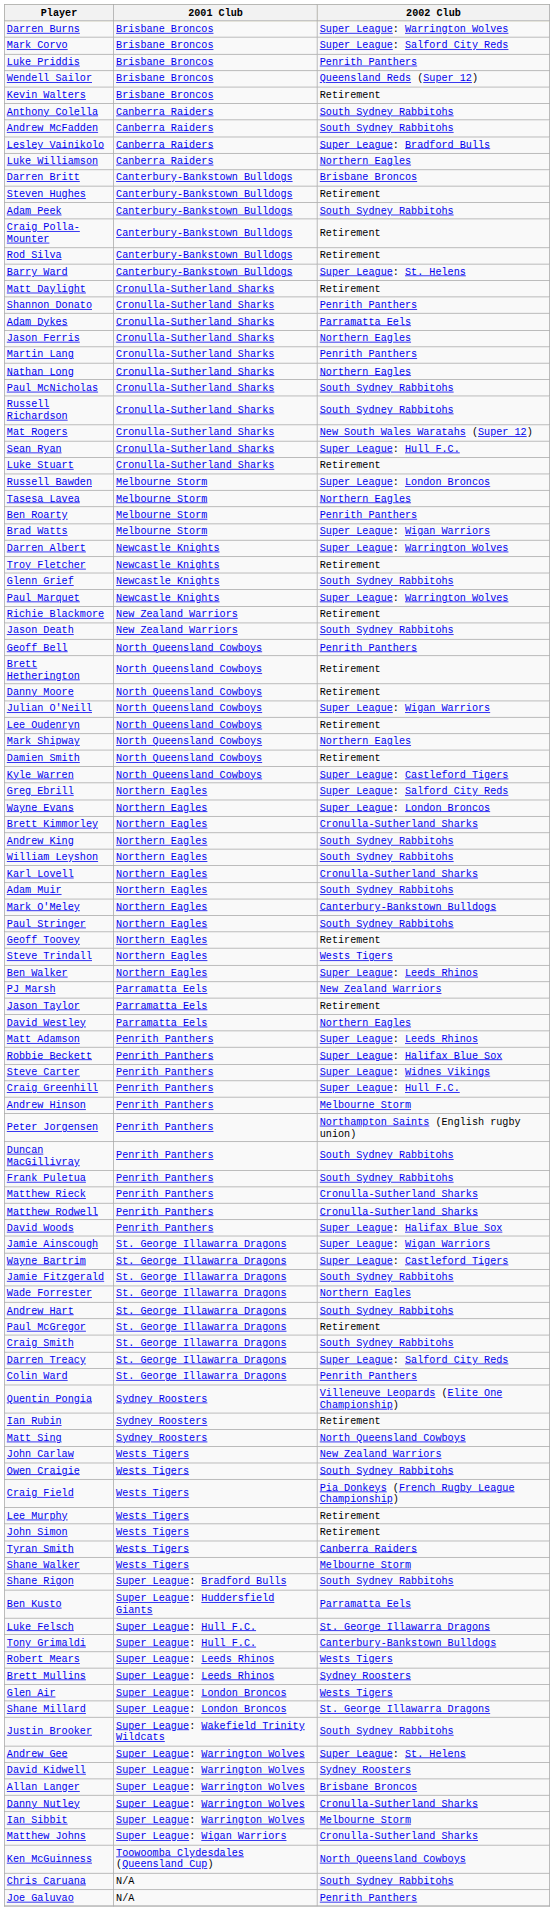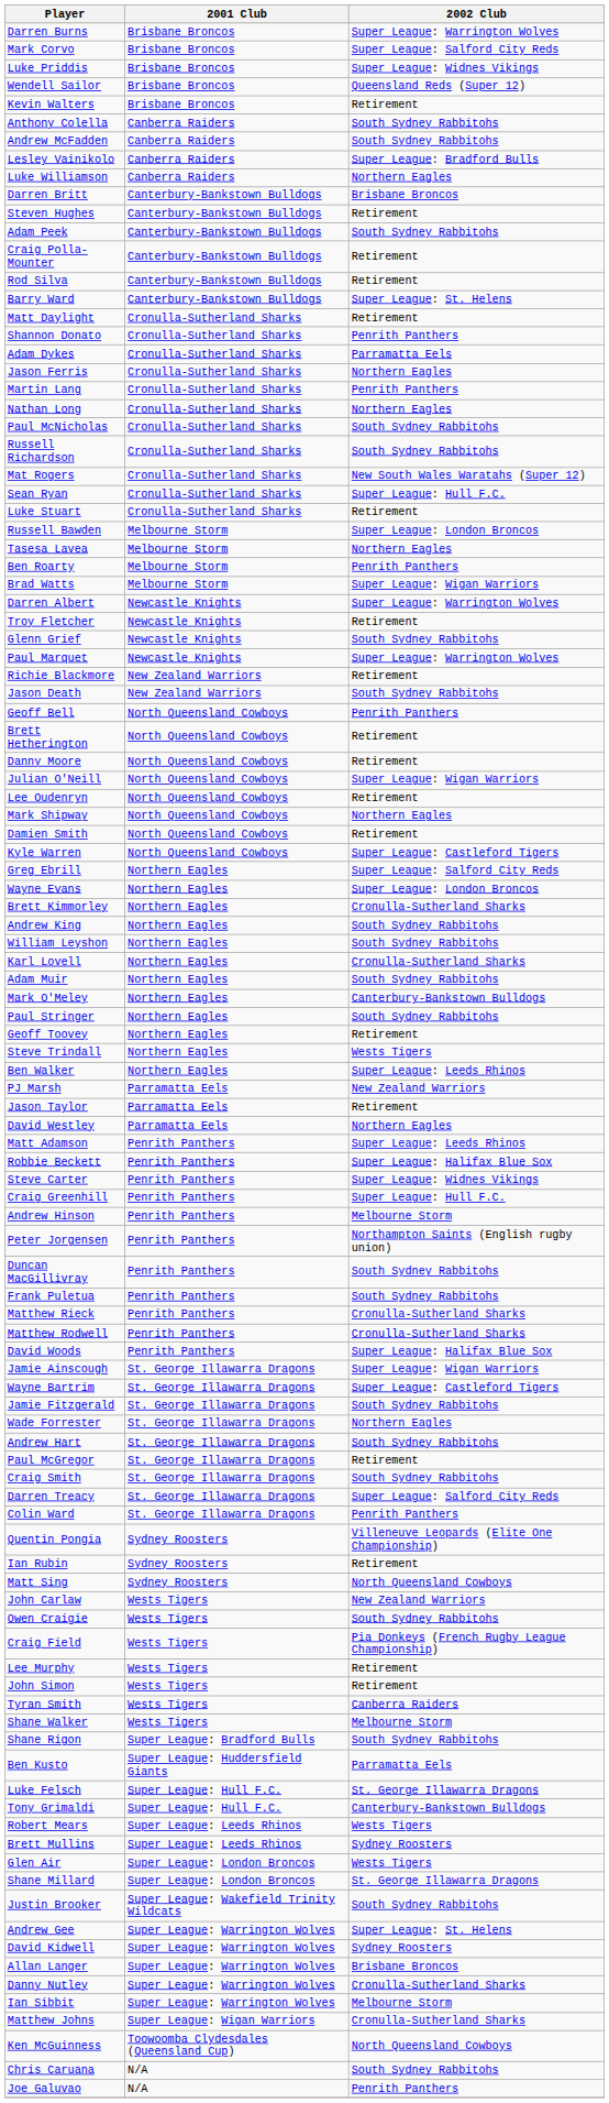 <table class="wikitable sortable" style="width:700px;">
 <tr bgcolor=#bdb76b>
 <th>Player</th>
 <th>2001 Club</th>
 <th>2002 Club</th>
 </tr>
 <tr>
 <td data-sort-value="Burns, Darren"><a href='#'>Darren Burns</a></td>
 <td> <a href='#'>Brisbane Broncos</a></td>
 <td> <a href='#'>Super League</a>: <a href='#'>Warrington Wolves</a></td>
 </tr>
 <tr>
 <td data-sort-value="Corvo, Mark"><a href='#'>Mark Corvo</a></td>
 <td> <a href='#'>Brisbane Broncos</a></td>
 <td> <a href='#'>Super League</a>: <a href='#'>Salford City Reds</a></td>
 </tr>
 <tr>
 <td data-sort-value="Priddis, Luke"><a href='#'>Luke Priddis</a></td>
 <td> <a href='#'>Brisbane Broncos</a></td>
-<td> <a href='#'>Penrith Panthers</a></td>
+<td> <a href='#'>Super League</a>: <a href='#'>Widnes Vikings</a></td>
 </tr>
 <tr>
 <td data-sort-value="Sailor, Wendell"><a href='#'>Wendell Sailor</a></td>
 <td> <a href='#'>Brisbane Broncos</a></td>
 <td><a href='#'>Queensland Reds</a> (<a href='#'>Super 12</a>)</td>
 </tr>
 <tr>
 <td data-sort-value="Walters, Kevin"><a href='#'>Kevin Walters</a></td>
 <td> <a href='#'>Brisbane Broncos</a></td>
 <td>Retirement</td>
 </tr>
 <tr>
 <td data-sort-value="Colella, Anthony"><a href='#'>Anthony Colella</a></td>
 <td> <a href='#'>Canberra Raiders</a></td>
 <td> <a href='#'>South Sydney Rabbitohs</a></td>
 </tr>
 <tr>
 <td data-sort-value="McFadden, Andrew"><a href='#'>Andrew McFadden</a></td>
 <td> <a href='#'>Canberra Raiders</a></td>
 <td> <a href='#'>South Sydney Rabbitohs</a></td>
 </tr>
 <tr>
 <td data-sort-value="Vainikolo, Lesley"><a href='#'>Lesley Vainikolo</a></td>
 <td> <a href='#'>Canberra Raiders</a></td>
 <td> <a href='#'>Super League</a>: <a href='#'>Bradford Bulls</a></td>
 </tr>
 <tr>
 <td data-sort-value="Williamson, Luke"><a href='#'>Luke Williamson</a></td>
 <td> <a href='#'>Canberra Raiders</a></td>
 <td> <a href='#'>Northern Eagles</a></td>
 </tr>
 <tr>
 <td data-sort-value="Britt, Darren"><a href='#'>Darren Britt</a></td>
 <td> <a href='#'>Canterbury-Bankstown Bulldogs</a></td>
 <td> <a href='#'>Brisbane Broncos</a></td>
 </tr>
 <tr>
 <td data-sort-value="Hughes, Steven"><a href='#'>Steven Hughes</a></td>
 <td> <a href='#'>Canterbury-Bankstown Bulldogs</a></td>
 <td>Retirement</td>
 </tr>
 <tr>
 <td data-sort-value="Peek, Adam"><a href='#'>Adam Peek</a></td>
 <td> <a href='#'>Canterbury-Bankstown Bulldogs</a></td>
 <td> <a href='#'>South Sydney Rabbitohs</a></td>
 </tr>
 <tr>
 <td data-sort-value="Polla-Mounter, Craig"><a href='#'>Craig Polla-Mounter</a></td>
 <td> <a href='#'>Canterbury-Bankstown Bulldogs</a></td>
 <td>Retirement</td>
 </tr>
 <tr>
 <td data-sort-value="Silva, Rod"><a href='#'>Rod Silva</a></td>
 <td> <a href='#'>Canterbury-Bankstown Bulldogs</a></td>
 <td>Retirement</td>
 </tr>
 <tr>
 <td data-sort-value="Ward, Barry"><a href='#'>Barry Ward</a></td>
 <td> <a href='#'>Canterbury-Bankstown Bulldogs</a></td>
 <td> <a href='#'>Super League</a>: <a href='#'>St. Helens</a></td>
 </tr>
 <tr>
 <td data-sort-value="Daylight, Matt"><a href='#'>Matt Daylight</a></td>
 <td> <a href='#'>Cronulla-Sutherland Sharks</a></td>
 <td>Retirement</td>
 </tr>
 <tr>
 <td data-sort-value="Donato, Shannon"><a href='#'>Shannon Donato</a></td>
 <td> <a href='#'>Cronulla-Sutherland Sharks</a></td>
 <td> <a href='#'>Penrith Panthers</a></td>
 </tr>
 <tr>
 <td data-sort-value="Dykes, Adam"><a href='#'>Adam Dykes</a></td>
 <td> <a href='#'>Cronulla-Sutherland Sharks</a></td>
 <td> <a href='#'>Parramatta Eels</a></td>
 </tr>
 <tr>
 <td data-sort-value="Ferris, Jason"><a href='#'>Jason Ferris</a></td>
 <td> <a href='#'>Cronulla-Sutherland Sharks</a></td>
 <td> <a href='#'>Northern Eagles</a></td>
 </tr>
 <tr>
 <td data-sort-value="Lang, Martin"><a href='#'>Martin Lang</a></td>
 <td> <a href='#'>Cronulla-Sutherland Sharks</a></td>
 <td> <a href='#'>Penrith Panthers</a></td>
 </tr>
 <tr>
 <td data-sort-value="Long, Nathan"><a href='#'>Nathan Long</a></td>
 <td> <a href='#'>Cronulla-Sutherland Sharks</a></td>
 <td> <a href='#'>Northern Eagles</a></td>
 </tr>
 <tr>
 <td data-sort-value="McNicholas, Paul"><a href='#'>Paul McNicholas</a></td>
 <td> <a href='#'>Cronulla-Sutherland Sharks</a></td>
 <td> <a href='#'>South Sydney Rabbitohs</a></td>
 </tr>
 <tr>
 <td data-sort-value="Richardson, Russell"><a href='#'>Russell Richardson</a></td>
 <td> <a href='#'>Cronulla-Sutherland Sharks</a></td>
 <td> <a href='#'>South Sydney Rabbitohs</a></td>
 </tr>
 <tr>
 <td data-sort-value="Rogers, Mat"><a href='#'>Mat Rogers</a></td>
 <td> <a href='#'>Cronulla-Sutherland Sharks</a></td>
 <td><a href='#'>New South Wales Waratahs</a> (<a href='#'>Super 12</a>)</td>
 </tr>
 <tr>
 <td data-sort-value="Ryan, Sean"><a href='#'>Sean Ryan</a></td>
 <td> <a href='#'>Cronulla-Sutherland Sharks</a></td>
 <td> <a href='#'>Super League</a>: <a href='#'>Hull F.C.</a></td>
 </tr>
 <tr>
 <td data-sort-value="Stuart, Luke"><a href='#'>Luke Stuart</a></td>
 <td> <a href='#'>Cronulla-Sutherland Sharks</a></td>
 <td>Retirement</td>
 </tr>
 <tr>
 <td data-sort-value="Bawden, Russell"><a href='#'>Russell Bawden</a></td>
 <td> <a href='#'>Melbourne Storm</a></td>
 <td> <a href='#'>Super League</a>: <a href='#'>London Broncos</a></td>
 </tr>
 <tr>
 <td data-sort-value="Lavea, Tasesa"><a href='#'>Tasesa Lavea</a></td>
 <td> <a href='#'>Melbourne Storm</a></td>
 <td> <a href='#'>Northern Eagles</a></td>
 </tr>
 <tr>
 <td data-sort-value="Roarty, Ben"><a href='#'>Ben Roarty</a></td>
 <td> <a href='#'>Melbourne Storm</a></td>
 <td> <a href='#'>Penrith Panthers</a></td>
 </tr>
 <tr>
 <td data-sort-value="Watts, Brad"><a href='#'>Brad Watts</a></td>
 <td> <a href='#'>Melbourne Storm</a></td>
 <td> <a href='#'>Super League</a>: <a href='#'>Wigan Warriors</a></td>
 </tr>
 <tr>
 <td data-sort-value="Albert, Darren"><a href='#'>Darren Albert</a></td>
 <td> <a href='#'>Newcastle Knights</a></td>
 <td> <a href='#'>Super League</a>: <a href='#'>Warrington Wolves</a></td>
 </tr>
 <tr>
 <td data-sort-value="Fletcher, Troy"><a href='#'>Troy Fletcher</a></td>
 <td> <a href='#'>Newcastle Knights</a></td>
 <td>Retirement</td>
 </tr>
 <tr>
 <td data-sort-value="Grief, Glenn"><a href='#'>Glenn Grief</a></td>
 <td> <a href='#'>Newcastle Knights</a></td>
 <td> <a href='#'>South Sydney Rabbitohs</a></td>
 </tr>
 <tr>
 <td data-sort-value="Marquet, Paul"><a href='#'>Paul Marquet</a></td>
 <td> <a href='#'>Newcastle Knights</a></td>
 <td> <a href='#'>Super League</a>: <a href='#'>Warrington Wolves</a></td>
 </tr>
 <tr>
 <td data-sort-value="Blackmore, Richie"><a href='#'>Richie Blackmore</a></td>
 <td> <a href='#'>New Zealand Warriors</a></td>
 <td>Retirement</td>
 </tr>
 <tr>
 <td data-sort-value="Death, Jason"><a href='#'>Jason Death</a></td>
 <td> <a href='#'>New Zealand Warriors</a></td>
 <td> <a href='#'>South Sydney Rabbitohs</a></td>
 </tr>
 <tr>
 <td data-sort-value="Bell, Geoff"><a href='#'>Geoff Bell</a></td>
 <td> <a href='#'>North Queensland Cowboys</a></td>
 <td> <a href='#'>Penrith Panthers</a></td>
 </tr>
 <tr>
 <td data-sort-value="Hetherington, Brett"><a href='#'>Brett Hetherington</a></td>
 <td> <a href='#'>North Queensland Cowboys</a></td>
 <td>Retirement</td>
 </tr>
 <tr>
 <td data-sort-value="Moore, Danny"><a href='#'>Danny Moore</a></td>
 <td> <a href='#'>North Queensland Cowboys</a></td>
 <td>Retirement</td>
 </tr>
 <tr>
 <td data-sort-value="O'Neill, Julian"><a href='#'>Julian O'Neill</a></td>
 <td> <a href='#'>North Queensland Cowboys</a></td>
 <td> <a href='#'>Super League</a>: <a href='#'>Wigan Warriors</a></td>
 </tr>
 <tr>
 <td data-sort-value="Oudenryn, Lee"><a href='#'>Lee Oudenryn</a></td>
 <td> <a href='#'>North Queensland Cowboys</a></td>
 <td>Retirement</td>
 </tr>
 <tr>
 <td data-sort-value="Shipway, Mark"><a href='#'>Mark Shipway</a></td>
 <td> <a href='#'>North Queensland Cowboys</a></td>
 <td> <a href='#'>Northern Eagles</a></td>
 </tr>
 <tr>
 <td data-sort-value="Smith, Damien"><a href='#'>Damien Smith</a></td>
 <td> <a href='#'>North Queensland Cowboys</a></td>
 <td>Retirement</td>
 </tr>
 <tr>
 <td data-sort-value="Warren, Kyle"><a href='#'>Kyle Warren</a></td>
 <td> <a href='#'>North Queensland Cowboys</a></td>
 <td> <a href='#'>Super League</a>: <a href='#'>Castleford Tigers</a></td>
 </tr>
 <tr>
 <td data-sort-value="Ebrill, Greg"><a href='#'>Greg Ebrill</a></td>
 <td> <a href='#'>Northern Eagles</a></td>
 <td> <a href='#'>Super League</a>: <a href='#'>Salford City Reds</a></td>
 </tr>
 <tr>
 <td data-sort-value="Evans, Wayne"><a href='#'>Wayne Evans</a></td>
 <td> <a href='#'>Northern Eagles</a></td>
 <td> <a href='#'>Super League</a>: <a href='#'>London Broncos</a></td>
 </tr>
 <tr>
 <td data-sort-value="Kimmorley, Brett"><a href='#'>Brett Kimmorley</a></td>
 <td> <a href='#'>Northern Eagles</a></td>
 <td> <a href='#'>Cronulla-Sutherland Sharks</a></td>
 </tr>
 <tr>
 <td data-sort-value="King, Andrew"><a href='#'>Andrew King</a></td>
 <td> <a href='#'>Northern Eagles</a></td>
 <td> <a href='#'>South Sydney Rabbitohs</a></td>
 </tr>
 <tr>
 <td data-sort-value="Leyshon, William"><a href='#'>William Leyshon</a></td>
 <td> <a href='#'>Northern Eagles</a></td>
 <td> <a href='#'>South Sydney Rabbitohs</a></td>
 </tr>
 <tr>
 <td data-sort-value="Lovell, Karl"><a href='#'>Karl Lovell</a></td>
 <td> <a href='#'>Northern Eagles</a></td>
 <td> <a href='#'>Cronulla-Sutherland Sharks</a></td>
 </tr>
 <tr>
 <td data-sort-value="Muir, Adam"><a href='#'>Adam Muir</a></td>
 <td> <a href='#'>Northern Eagles</a></td>
 <td> <a href='#'>South Sydney Rabbitohs</a></td>
 </tr>
 <tr>
 <td data-sort-value="O'Meley, Mark"><a href='#'>Mark O'Meley</a></td>
 <td> <a href='#'>Northern Eagles</a></td>
 <td> <a href='#'>Canterbury-Bankstown Bulldogs</a></td>
 </tr>
 <tr>
 <td data-sort-value="Stringer, Paul"><a href='#'>Paul Stringer</a></td>
 <td> <a href='#'>Northern Eagles</a></td>
 <td> <a href='#'>South Sydney Rabbitohs</a></td>
 </tr>
 <tr>
 <td data-sort-value="Toovey, Geoff"><a href='#'>Geoff Toovey</a></td>
 <td> <a href='#'>Northern Eagles</a></td>
 <td>Retirement</td>
 </tr>
 <tr>
 <td data-sort-value="Trindall, Steve"><a href='#'>Steve Trindall</a></td>
 <td> <a href='#'>Northern Eagles</a></td>
 <td> <a href='#'>Wests Tigers</a></td>
 </tr>
 <tr>
 <td data-sort-value="Walker, Ben"><a href='#'>Ben Walker</a></td>
 <td> <a href='#'>Northern Eagles</a></td>
 <td> <a href='#'>Super League</a>: <a href='#'>Leeds Rhinos</a></td>
 </tr>
 <tr>
 <td data-sort-value="Marsh, PJ"><a href='#'>PJ Marsh</a></td>
 <td> <a href='#'>Parramatta Eels</a></td>
 <td> <a href='#'>New Zealand Warriors</a></td>
 </tr>
 <tr>
 <td data-sort-value="Taylor, Jason"><a href='#'>Jason Taylor</a></td>
 <td> <a href='#'>Parramatta Eels</a></td>
 <td>Retirement</td>
 </tr>
 <tr>
 <td data-sort-value="Westley, David"><a href='#'>David Westley</a></td>
 <td> <a href='#'>Parramatta Eels</a></td>
 <td> <a href='#'>Northern Eagles</a></td>
 </tr>
 <tr>
 <td data-sort-value="Adamson, Matt"><a href='#'>Matt Adamson</a></td>
 <td> <a href='#'>Penrith Panthers</a></td>
 <td> <a href='#'>Super League</a>: <a href='#'>Leeds Rhinos</a></td>
 </tr>
 <tr>
 <td data-sort-value="Beckett, Robbie"><a href='#'>Robbie Beckett</a></td>
 <td> <a href='#'>Penrith Panthers</a></td>
 <td> <a href='#'>Super League</a>: <a href='#'>Halifax Blue Sox</a></td>
 </tr>
 <tr>
 <td data-sort-value="Carter, Steve"><a href='#'>Steve Carter</a></td>
 <td> <a href='#'>Penrith Panthers</a></td>
 <td> <a href='#'>Super League</a>: <a href='#'>Widnes Vikings</a></td>
 </tr>
 <tr>
 <td data-sort-value="Greenhill, Craig"><a href='#'>Craig Greenhill</a></td>
 <td> <a href='#'>Penrith Panthers</a></td>
 <td> <a href='#'>Super League</a>: <a href='#'>Hull F.C.</a></td>
 </tr>
 <tr>
 <td data-sort-value="Hinson, Andrew"><a href='#'>Andrew Hinson</a></td>
 <td> <a href='#'>Penrith Panthers</a></td>
 <td> <a href='#'>Melbourne Storm</a></td>
 </tr>
 <tr>
 <td data-sort-value="Jorgensen, Peter"><a href='#'>Peter Jorgensen</a></td>
 <td> <a href='#'>Penrith Panthers</a></td>
 <td><a href='#'>Northampton Saints</a> (English rugby union)</td>
 </tr>
 <tr>
 <td data-sort-value="MacGillivray, Duncan"><a href='#'>Duncan MacGillivray</a></td>
 <td> <a href='#'>Penrith Panthers</a></td>
 <td> <a href='#'>South Sydney Rabbitohs</a></td>
 </tr>
 <tr>
 <td data-sort-value="Puletua, Frank"><a href='#'>Frank Puletua</a></td>
 <td> <a href='#'>Penrith Panthers</a></td>
 <td> <a href='#'>South Sydney Rabbitohs</a></td>
 </tr>
 <tr>
 <td data-sort-value="Rieck, Matthew"><a href='#'>Matthew Rieck</a></td>
 <td> <a href='#'>Penrith Panthers</a></td>
 <td> <a href='#'>Cronulla-Sutherland Sharks</a></td>
 </tr>
 <tr>
 <td data-sort-value="Rodwell, Matthew"><a href='#'>Matthew Rodwell</a></td>
 <td> <a href='#'>Penrith Panthers</a></td>
 <td> <a href='#'>Cronulla-Sutherland Sharks</a></td>
 </tr>
 <tr>
 <td data-sort-value="Woods, David"><a href='#'>David Woods</a></td>
 <td> <a href='#'>Penrith Panthers</a></td>
 <td> <a href='#'>Super League</a>: <a href='#'>Halifax Blue Sox</a></td>
 </tr>
 <tr>
 <td data-sort-value="Ainscough, Jamie"><a href='#'>Jamie Ainscough</a></td>
 <td> <a href='#'>St. George Illawarra Dragons</a></td>
 <td> <a href='#'>Super League</a>: <a href='#'>Wigan Warriors</a></td>
 </tr>
 <tr>
 <td data-sort-value="Bartrim, Wayne"><a href='#'>Wayne Bartrim</a></td>
 <td> <a href='#'>St. George Illawarra Dragons</a></td>
 <td> <a href='#'>Super League</a>: <a href='#'>Castleford Tigers</a></td>
 </tr>
 <tr>
 <td data-sort-value="Fitzgerald, Jamie"><a href='#'>Jamie Fitzgerald</a></td>
 <td> <a href='#'>St. George Illawarra Dragons</a></td>
 <td> <a href='#'>South Sydney Rabbitohs</a></td>
 </tr>
 <tr>
 <td data-sort-value="Forrester, Wade"><a href='#'>Wade Forrester</a></td>
 <td> <a href='#'>St. George Illawarra Dragons</a></td>
 <td> <a href='#'>Northern Eagles</a></td>
 </tr>
 <tr>
 <td data-sort-value="Hart, Andrew"><a href='#'>Andrew Hart</a></td>
 <td> <a href='#'>St. George Illawarra Dragons</a></td>
 <td> <a href='#'>South Sydney Rabbitohs</a></td>
 </tr>
 <tr>
 <td data-sort-value="McGregor, Paul"><a href='#'>Paul McGregor</a></td>
 <td> <a href='#'>St. George Illawarra Dragons</a></td>
 <td>Retirement</td>
 </tr>
 <tr>
 <td data-sort-value="Smith, Craig"><a href='#'>Craig Smith</a></td>
 <td> <a href='#'>St. George Illawarra Dragons</a></td>
 <td> <a href='#'>South Sydney Rabbitohs</a></td>
 </tr>
 <tr>
 <td data-sort-value="Treacy, Darren"><a href='#'>Darren Treacy</a></td>
 <td> <a href='#'>St. George Illawarra Dragons</a></td>
 <td> <a href='#'>Super League</a>: <a href='#'>Salford City Reds</a></td>
 </tr>
 <tr>
 <td data-sort-value="Ward, Colin"><a href='#'>Colin Ward</a></td>
 <td> <a href='#'>St. George Illawarra Dragons</a></td>
 <td> <a href='#'>Penrith Panthers</a></td>
 </tr>
 <tr>
 <td data-sort-value="Pongia, Quentin"><a href='#'>Quentin Pongia</a></td>
 <td> <a href='#'>Sydney Roosters</a></td>
 <td> <a href='#'>Villeneuve Leopards</a> (<a href='#'>Elite One Championship</a>)</td>
 </tr>
 <tr>
 <td data-sort-value="Rubin, Ian"><a href='#'>Ian Rubin</a></td>
 <td> <a href='#'>Sydney Roosters</a></td>
 <td>Retirement</td>
 </tr>
 <tr>
 <td data-sort-value="Sing, Matt"><a href='#'>Matt Sing</a></td>
 <td> <a href='#'>Sydney Roosters</a></td>
 <td> <a href='#'>North Queensland Cowboys</a></td>
 </tr>
 <tr>
 <td data-sort-value="Carlaw, John"><a href='#'>John Carlaw</a></td>
 <td> <a href='#'>Wests Tigers</a></td>
 <td> <a href='#'>New Zealand Warriors</a></td>
 </tr>
 <tr>
 <td data-sort-value="Craigie, Owen"><a href='#'>Owen Craigie</a></td>
 <td> <a href='#'>Wests Tigers</a></td>
 <td> <a href='#'>South Sydney Rabbitohs</a></td>
 </tr>
 <tr>
 <td data-sort-value="Field, Craig"><a href='#'>Craig Field</a></td>
 <td> <a href='#'>Wests Tigers</a></td>
 <td> <a href='#'>Pia Donkeys</a> (<a href='#'>French Rugby League Championship</a>)</td>
 </tr>
 <tr>
 <td data-sort-value="Murphy, Lee"><a href='#'>Lee Murphy</a></td>
 <td> <a href='#'>Wests Tigers</a></td>
 <td>Retirement</td>
 </tr>
 <tr>
 <td data-sort-value="Simon, John"><a href='#'>John Simon</a></td>
 <td> <a href='#'>Wests Tigers</a></td>
 <td>Retirement</td>
 </tr>
 <tr>
 <td data-sort-value="Smith, Tyran"><a href='#'>Tyran Smith</a></td>
 <td> <a href='#'>Wests Tigers</a></td>
 <td> <a href='#'>Canberra Raiders</a></td>
 </tr>
 <tr>
 <td data-sort-value="Walker, Shane"><a href='#'>Shane Walker</a></td>
 <td> <a href='#'>Wests Tigers</a></td>
 <td> <a href='#'>Melbourne Storm</a></td>
 </tr>
 <tr>
 <td data-sort-value="Rigon, Shane"><a href='#'>Shane Rigon</a></td>
 <td> <a href='#'>Super League</a>: <a href='#'>Bradford Bulls</a></td>
 <td> <a href='#'>South Sydney Rabbitohs</a></td>
 </tr>
 <tr>
 <td data-sort-value="Kusto, Ben"><a href='#'>Ben Kusto</a></td>
 <td> <a href='#'>Super League</a>: <a href='#'>Huddersfield Giants</a></td>
 <td> <a href='#'>Parramatta Eels</a></td>
 </tr>
 <tr>
 <td data-sort-value="Felsch, Luke"><a href='#'>Luke Felsch</a></td>
 <td> <a href='#'>Super League</a>: <a href='#'>Hull F.C.</a></td>
 <td> <a href='#'>St. George Illawarra Dragons</a></td>
 </tr>
 <tr>
 <td data-sort-value="Grimaldi, Tony"><a href='#'>Tony Grimaldi</a></td>
 <td> <a href='#'>Super League</a>: <a href='#'>Hull F.C.</a></td>
 <td> <a href='#'>Canterbury-Bankstown Bulldogs</a></td>
 </tr>
 <tr>
 <td data-sort-value="Mears, Robert"><a href='#'>Robert Mears</a></td>
 <td> <a href='#'>Super League</a>: <a href='#'>Leeds Rhinos</a></td>
 <td> <a href='#'>Wests Tigers</a></td>
 </tr>
 <tr>
 <td data-sort-value="Mullins, Brett"><a href='#'>Brett Mullins</a></td>
 <td> <a href='#'>Super League</a>: <a href='#'>Leeds Rhinos</a></td>
 <td> <a href='#'>Sydney Roosters</a></td>
 </tr>
 <tr>
 <td data-sort-value="Air, Glen"><a href='#'>Glen Air</a></td>
 <td> <a href='#'>Super League</a>: <a href='#'>London Broncos</a></td>
 <td> <a href='#'>Wests Tigers</a></td>
 </tr>
 <tr>
 <td data-sort-value="Millard, Shane"><a href='#'>Shane Millard</a></td>
 <td> <a href='#'>Super League</a>: <a href='#'>London Broncos</a></td>
 <td> <a href='#'>St. George Illawarra Dragons</a></td>
 </tr>
 <tr>
 <td data-sort-value="Brooker, Justin"><a href='#'>Justin Brooker</a></td>
 <td> <a href='#'>Super League</a>: <a href='#'>Wakefield Trinity Wildcats</a></td>
 <td> <a href='#'>South Sydney Rabbitohs</a></td>
 </tr>
 <tr>
 <td data-sort-value="Gee, Andrew"><a href='#'>Andrew Gee</a></td>
 <td> <a href='#'>Super League</a>: <a href='#'>Warrington Wolves</a></td>
 <td> <a href='#'>Super League</a>: <a href='#'>St. Helens</a></td>
 </tr>
 <tr>
 <td data-sort-value="Kidwell, David"><a href='#'>David Kidwell</a></td>
 <td> <a href='#'>Super League</a>: <a href='#'>Warrington Wolves</a></td>
 <td> <a href='#'>Sydney Roosters</a></td>
 </tr>
 <tr>
 <td data-sort-value="Langer, Allan"><a href='#'>Allan Langer</a></td>
 <td> <a href='#'>Super League</a>: <a href='#'>Warrington Wolves</a></td>
 <td> <a href='#'>Brisbane Broncos</a></td>
 </tr>
 <tr>
 <td data-sort-value="Nutley, Danny"><a href='#'>Danny Nutley</a></td>
 <td> <a href='#'>Super League</a>: <a href='#'>Warrington Wolves</a></td>
 <td> <a href='#'>Cronulla-Sutherland Sharks</a></td>
 </tr>
 <tr>
 <td data-sort-value="Sibbit, Ian"><a href='#'>Ian Sibbit</a></td>
 <td> <a href='#'>Super League</a>: <a href='#'>Warrington Wolves</a></td>
 <td> <a href='#'>Melbourne Storm</a></td>
 </tr>
 <tr>
 <td data-sort-value="Johns, Matthew"><a href='#'>Matthew Johns</a></td>
 <td> <a href='#'>Super League</a>: <a href='#'>Wigan Warriors</a></td>
 <td> <a href='#'>Cronulla-Sutherland Sharks</a></td>
 </tr>
 <tr>
 <td data-sort-value="McGuinness, Ken"><a href='#'>Ken McGuinness</a></td>
 <td><a href='#'>Toowoomba Clydesdales</a> (<a href='#'>Queensland Cup</a>)</td>
 <td> <a href='#'>North Queensland Cowboys</a></td>
 </tr>
 <tr>
 <td data-sort-value="Caruana, Chris"><a href='#'>Chris Caruana</a></td>
 <td>N/A</td>
 <td> <a href='#'>South Sydney Rabbitohs</a></td>
 </tr>
 <tr>
 <td data-sort-value="Galuvao, Joe"><a href='#'>Joe Galuvao</a></td>
 <td>N/A</td>
 <td> <a href='#'>Penrith Panthers</a></td>
 </tr>
 <tr>
 </tr>
 </table>
